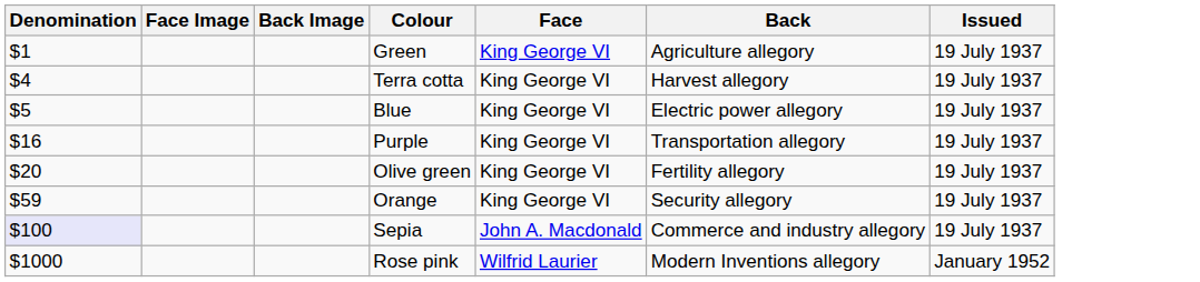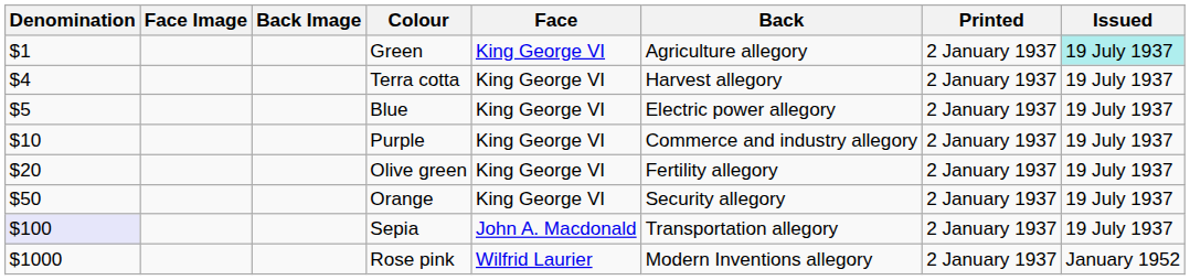 <table class="wikitable" style="font-size: 90%">
 <tr>
 <th>Denomination</th>
 <th>Face Image</th>
 <th>Back Image</th>
 <th>Colour</th>
 <th>Face</th>
 <th>Back</th>
+<th>Printed</th>
 <th>Issued</th>
 </tr>
 <tr>
 <td>$1</td>
 <td></td>
 <td></td>
 <td>Green</td>
 <td><a href='#'>King George VI</a></td>
 <td>Agriculture allegory</td>
-<td>19 July 1937</td>
+<td>2 January 1937</td>
+<td style="background: paleturquoise;">19 July 1937</td>
 </tr>
 <tr>
 <td>$4</td>
 <td></td>
 <td></td>
 <td>Terra cotta</td>
 <td>King George VI</td>
 <td>Harvest allegory</td>
+<td>2 January 1937</td>
 <td>19 July 1937</td>
 </tr>
 <tr>
 <td>$5</td>
 <td></td>
 <td></td>
 <td>Blue</td>
 <td>King George VI</td>
 <td>Electric power allegory</td>
+<td>2 January 1937</td>
 <td>19 July 1937</td>
 </tr>
 <tr>
-<td>$16</td>
+<td>$10</td>
 <td></td>
 <td></td>
 <td>Purple</td>
 <td>King George VI</td>
-<td>Transportation allegory</td>
+<td>Commerce and industry allegory</td>
+<td>2 January 1937</td>
 <td>19 July 1937</td>
 </tr>
 <tr>
 <td>$20</td>
 <td></td>
 <td></td>
 <td>Olive green</td>
 <td>King George VI</td>
 <td>Fertility allegory</td>
+<td>2 January 1937</td>
 <td>19 July 1937</td>
 </tr>
 <tr>
-<td>$59</td>
+<td>$50</td>
 <td></td>
 <td></td>
 <td>Orange</td>
 <td>King George VI</td>
 <td>Security allegory</td>
+<td>2 January 1937</td>
 <td>19 July 1937</td>
 </tr>
 <tr>
 <td style="background: lavender;">$100</td>
 <td></td>
 <td></td>
 <td>Sepia</td>
 <td><a href='#'>John A. Macdonald</a></td>
-<td>Commerce and industry allegory</td>
+<td>Transportation allegory</td>
+<td>2 January 1937</td>
 <td>19 July 1937</td>
 </tr>
 <tr>
 <td>$1000</td>
 <td></td>
 <td></td>
 <td>Rose pink</td>
 <td><a href='#'>Wilfrid Laurier</a></td>
 <td>Modern Inventions allegory</td>
+<td>2 January 1937</td>
 <td>January 1952</td>
 </tr>
 </table>
